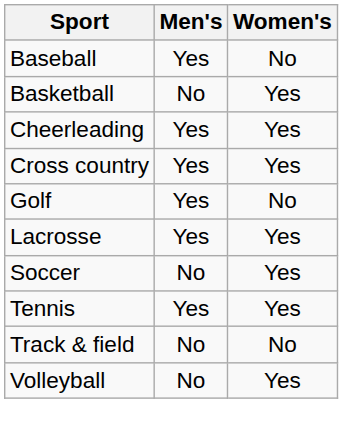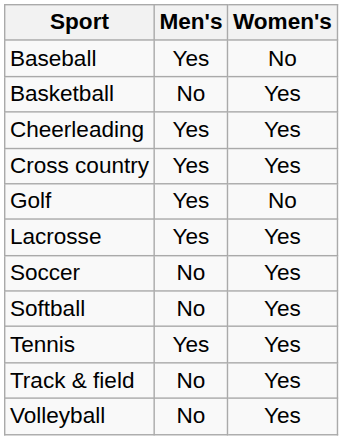 <table class="wikitable">
 <tr>
 <th>Sport</th>
 <th>Men's</th>
 <th>Women's</th>
 </tr>
 <tr>
 <td>Baseball</td>
 <td align="center">Yes</td>
 <td align="center">No</td>
 </tr>
 <tr>
 <td>Basketball</td>
 <td align="center">No</td>
 <td align="center">Yes</td>
 </tr>
 <tr>
 <td>Cheerleading</td>
 <td align="center">Yes</td>
 <td align="center">Yes</td>
 </tr>
 <tr>
 <td>Cross country</td>
 <td align="center">Yes</td>
 <td align="center">Yes</td>
 </tr>
 <tr>
 <td>Golf</td>
 <td align="center">Yes</td>
 <td align="center">No</td>
 </tr>
 <tr>
 <td>Lacrosse</td>
 <td align="center">Yes</td>
 <td align="center">Yes</td>
 </tr>
 <tr>
 <td>Soccer</td>
 <td align="center">No</td>
 <td align="center">Yes</td>
 </tr>
 <tr>
+<td>Softball</td>
+<td align="center">No</td>
+<td align="center">Yes</td>
+</tr>
+<tr>
 <td>Tennis</td>
 <td align="center">Yes</td>
 <td align="center">Yes</td>
 </tr>
 <tr>
 <td>Track & field</td>
 <td align="center">No</td>
-<td align="center">No</td>
+<td align="center">Yes</td>
 </tr>
 <tr>
 <td>Volleyball</td>
 <td align="center">No</td>
 <td align="center">Yes</td>
 </tr>
 </table>
